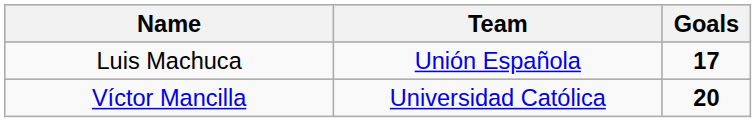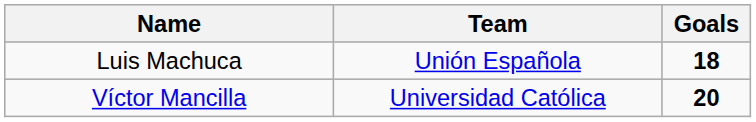 <table class="wikitable" style="font-size:95%; text-align:center;">
 <tr>
 <th width="205">Name</th>
 <th width="205">Team</th>
 <th width="50">Goals</th>
 </tr>
 <tr>
 <td> Luis Machuca</td>
 <td><a href='#'>Unión Española</a></td>
-<td><strong>17</strong></td>
+<td><strong>18</strong></td>
 </tr>
 <tr>
 <td> <a href='#'>Víctor Mancilla</a></td>
 <td><a href='#'>Universidad Católica</a></td>
 <td><strong>20</strong></td>
 </tr>
 </table>
